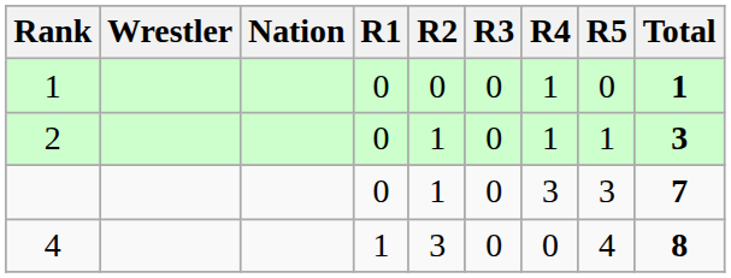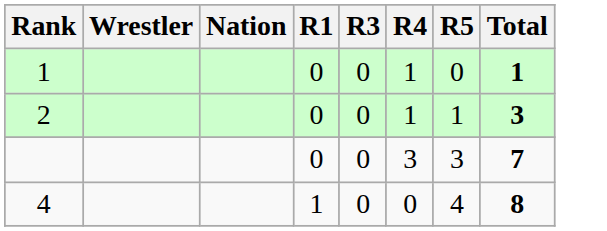 <table class="wikitable sortable" style="text-align:center;">
 <tr>
 <th>Rank</th>
 <th>Wrestler</th>
 <th>Nation</th>
 <th>R1</th>
-<th>R2</th>
 <th>R3</th>
 <th>R4</th>
 <th>R5</th>
 <th>Total</th>
 </tr>
 <tr style="background:#cfc;">
 <td>1</td>
 <td align=left></td>
 <td align=left></td>
 <td>0</td>
 <td>0</td>
-<td>0</td>
 <td>1</td>
 <td>0</td>
 <td><strong>1</strong></td>
 </tr>
 <tr style="background:#cfc;">
 <td>2</td>
 <td align=left></td>
 <td align=left></td>
 <td>0</td>
-<td>1</td>
 <td>0</td>
 <td>1</td>
 <td>1</td>
 <td><strong>3</strong></td>
 </tr>
 <tr>
 <td></td>
 <td align=left></td>
 <td align=left></td>
 <td>0</td>
-<td>1</td>
 <td>0</td>
 <td>3</td>
 <td>3</td>
 <td><strong>7</strong></td>
 </tr>
 <tr>
 <td>4</td>
 <td align=left></td>
 <td align=left></td>
 <td>1</td>
-<td>3</td>
 <td>0</td>
 <td>0</td>
 <td>4</td>
 <td><strong>8</strong></td>
 </tr>
 </table>
